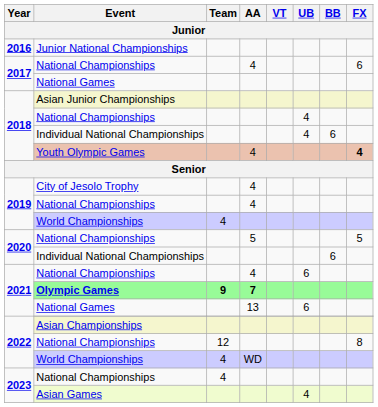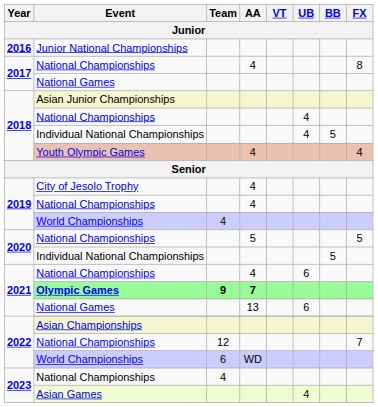 <table class="wikitable" style="text-align:center; font-size:95%;">
 <tr>
 <th align="center">Year</th>
 <th align="center">Event</th>
 <th style="width:30px;">Team</th>
 <th style="width:30px;">AA</th>
 <th style="width:30px;"><a href='#'>VT</a></th>
 <th style="width:30px;"><a href='#'>UB</a></th>
 <th style="width:30px;"><a href='#'>BB</a></th>
 <th style="width:30px;"><a href='#'>FX</a></th>
 </tr>
 <tr>
 <th colspan="8"><strong>Junior</strong></th>
 </tr>
 <tr>
 <td><strong><a href='#'>2016</a></strong></td>
 <td align=left><a href='#'>Junior National Championships</a></td>
 <td></td>
 <td></td>
 <td></td>
 <td></td>
 <td></td>
 <td></td>
 </tr>
 <tr>
 <td rowspan="2"><strong><a href='#'>2017</a></strong></td>
 <td align=left><a href='#'>National Championships</a></td>
 <td></td>
 <td>4</td>
 <td></td>
 <td></td>
 <td></td>
-<td>6</td>
+<td>8</td>
 </tr>
 <tr>
 <td align=left><a href='#'>National Games</a></td>
 <td></td>
 <td></td>
 <td></td>
 <td></td>
 <td></td>
 <td></td>
 </tr>
 <tr>
 <td rowspan="4"><strong><a href='#'>2018</a></strong></td>
 <td align=left style="background:#F5F6CE;">Asian Junior Championships</td>
 <td style="background:#F5F6CE;"></td>
 <td style="background:#F5F6CE;"></td>
 <td style="background:#F5F6CE;"></td>
 <td style="background:#F5F6CE;"></td>
 <td style="background:#F5F6CE;"></td>
 <td style="background:#F5F6CE;"></td>
 </tr>
 <tr>
 <td align=left><a href='#'>National Championships</a></td>
 <td></td>
 <td></td>
 <td></td>
 <td>4</td>
 <td></td>
 <td></td>
 </tr>
 <tr>
 <td align=left>Individual National Championships</td>
 <td></td>
 <td></td>
 <td></td>
 <td>4</td>
-<td>6</td>
+<td>5</td>
 <td></td>
 </tr>
 <tr bgcolor=#EBC2AF>
 <td align=left><a href='#'>Youth Olympic Games</a></td>
 <td></td>
 <td>4</td>
 <td></td>
 <td></td>
 <td></td>
-<td><strong>4</strong></td>
+<td>4</td>
 </tr>
 <tr>
 <th colspan="8"><strong>Senior</strong></th>
 </tr>
 <tr>
 <td rowspan="3"><strong><a href='#'>2019</a></strong></td>
 <td align=left><a href='#'>City of Jesolo Trophy</a></td>
 <td></td>
 <td>4</td>
 <td></td>
 <td></td>
 <td></td>
 <td></td>
 </tr>
 <tr>
 <td align=left><a href='#'>National Championships</a></td>
 <td></td>
 <td>4</td>
 <td></td>
 <td></td>
 <td></td>
 <td></td>
 </tr>
 <tr style="background:#ccf;">
 <td align=left><a href='#'>World Championships</a></td>
 <td>4</td>
 <td></td>
 <td></td>
 <td></td>
 <td></td>
 <td></td>
 </tr>
 <tr>
 <td rowspan="2"><strong><a href='#'>2020</a></strong></td>
 <td align=left><a href='#'>National Championships</a></td>
 <td></td>
 <td>5</td>
 <td></td>
 <td></td>
 <td></td>
 <td>5</td>
 </tr>
 <tr>
 <td align=left>Individual National Championships</td>
 <td></td>
 <td></td>
 <td></td>
 <td></td>
-<td>6</td>
+<td>5</td>
 <td></td>
 </tr>
 <tr>
 <td rowspan="3"><strong><a href='#'>2021</a></strong></td>
 <td align = left><a href='#'>National Championships</a></td>
 <td></td>
 <td>4</td>
 <td></td>
 <td>6</td>
 <td></td>
 <td></td>
 </tr>
 <tr bgcolor=98FB98>
 <td align=left><strong><a href='#'>Olympic Games</a></strong></td>
 <td><strong>9</strong></td>
 <td><strong>7</strong></td>
 <td></td>
 <td></td>
 <td></td>
 <td></td>
 </tr>
 <tr>
 <td align=left><a href='#'>National Games</a></td>
 <td></td>
 <td>13</td>
 <td></td>
 <td>6</td>
 <td></td>
 <td></td>
 </tr>
 <tr>
 <td rowspan="4"><strong><a href='#'>2022</a></strong></td>
 </tr>
 <tr bgcolor=#F5F6CE>
 <td align=left><a href='#'>Asian Championships</a></td>
 <td></td>
 <td></td>
 <td></td>
 <td></td>
 <td></td>
 <td></td>
 </tr>
 <tr>
 <td align=left><a href='#'>National Championships</a></td>
 <td>12</td>
 <td></td>
 <td></td>
 <td></td>
 <td></td>
-<td>8</td>
+<td>7</td>
 </tr>
 <tr bgcolor=#CCCCFF>
 <td align=left><a href='#'>World Championships</a></td>
-<td>4</td>
+<td>6</td>
 <td>WD</td>
 <td></td>
 <td></td>
 <td></td>
 <td></td>
 </tr>
 <tr>
 <td rowspan="2"><strong><a href='#'>2023</a></strong></td>
 <td align=left>National Championships</td>
 <td>4</td>
 <td></td>
 <td></td>
 <td></td>
 <td></td>
 <td></td>
 </tr>
 <tr bgcolor=#f0fccf>
 <td align=left><a href='#'>Asian Games</a></td>
 <td></td>
 <td></td>
 <td></td>
 <td>4</td>
 <td></td>
 <td></td>
 </tr>
 </table>
